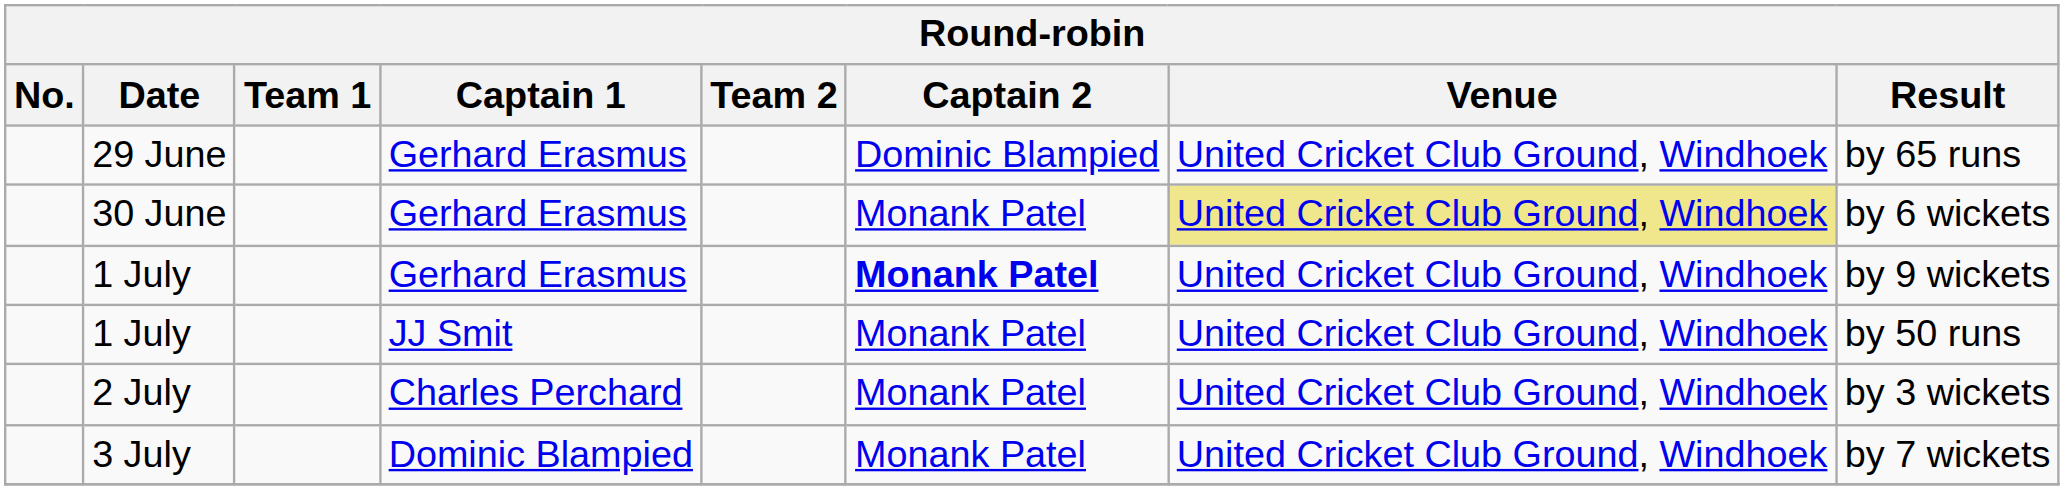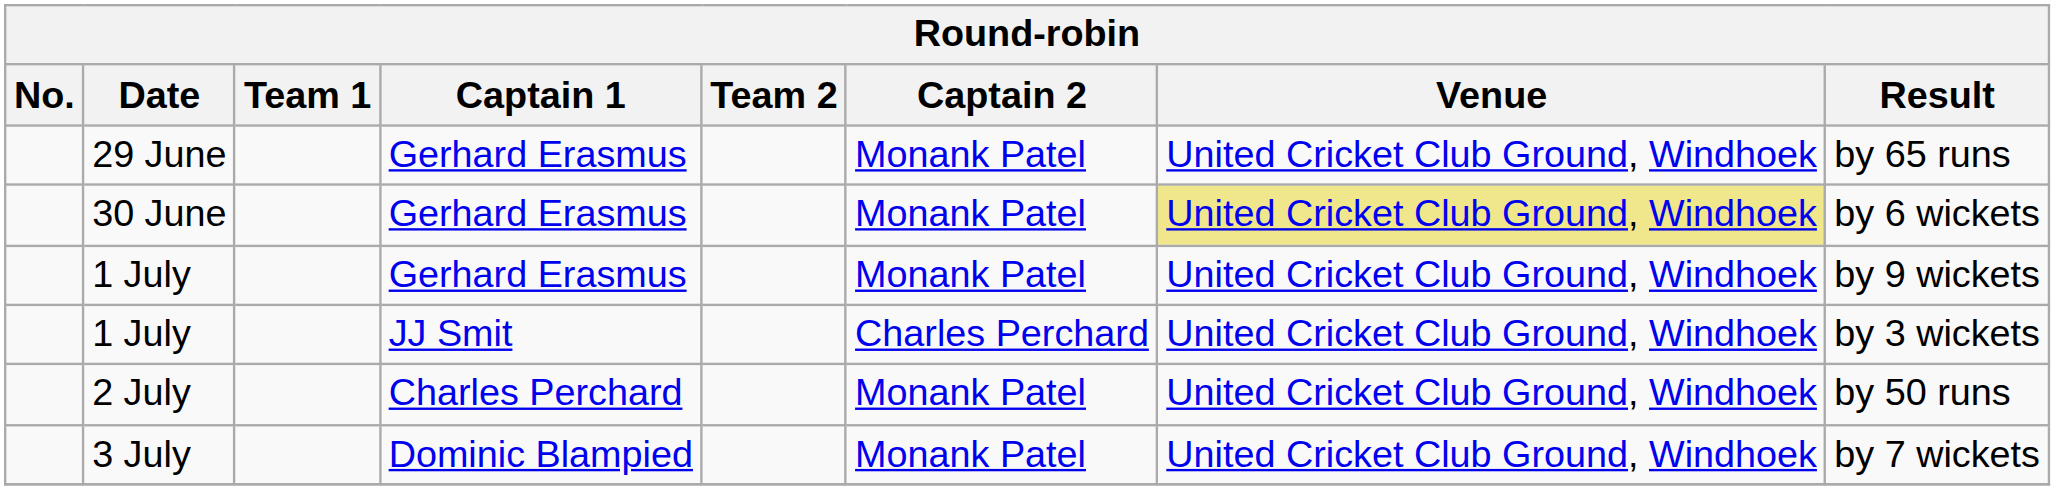 <table class="wikitable">
 <tr>
 <th colspan="9">Round-robin</th>
 </tr>
 <tr>
 <th>No.</th>
 <th>Date</th>
 <th>Team 1</th>
 <th>Captain 1</th>
 <th>Team 2</th>
 <th>Captain 2</th>
 <th>Venue</th>
 <th>Result</th>
 </tr>
 <tr>
 <td></td>
 <td>29 June</td>
 <td></td>
 <td><a href='#'>Gerhard Erasmus</a></td>
 <td></td>
-<td><a href='#'>Dominic Blampied</a></td>
+<td><a href='#'>Monank Patel</a></td>
 <td><a href='#'>United Cricket Club Ground</a>, <a href='#'>Windhoek</a></td>
 <td> by 65 runs</td>
 </tr>
 <tr>
 <td></td>
 <td>30 June</td>
 <td></td>
 <td><a href='#'>Gerhard Erasmus</a></td>
 <td></td>
 <td><a href='#'>Monank Patel</a></td>
 <td style="background: khaki;"><a href='#'>United Cricket Club Ground</a>, <a href='#'>Windhoek</a></td>
 <td> by 6 wickets</td>
 </tr>
 <tr>
 <td></td>
 <td>1 July</td>
 <td></td>
 <td><a href='#'>Gerhard Erasmus</a></td>
 <td></td>
-<td><strong><a href='#'>Monank Patel</a></strong></td>
+<td><a href='#'>Monank Patel</a></td>
 <td><a href='#'>United Cricket Club Ground</a>, <a href='#'>Windhoek</a></td>
 <td> by 9 wickets</td>
 </tr>
 <tr>
 <td></td>
 <td>1 July</td>
 <td></td>
 <td><a href='#'>JJ Smit</a></td>
 <td></td>
-<td><a href='#'>Monank Patel</a></td>
+<td><a href='#'>Charles Perchard</a></td>
 <td><a href='#'>United Cricket Club Ground</a>, <a href='#'>Windhoek</a></td>
-<td> by 50 runs</td>
+<td> by 3 wickets</td>
 </tr>
 <tr>
 <td></td>
 <td>2 July</td>
 <td></td>
 <td><a href='#'>Charles Perchard</a></td>
 <td></td>
 <td><a href='#'>Monank Patel</a></td>
 <td><a href='#'>United Cricket Club Ground</a>, <a href='#'>Windhoek</a></td>
-<td> by 3 wickets</td>
+<td> by 50 runs</td>
 </tr>
 <tr>
 <td></td>
 <td>3 July</td>
 <td></td>
 <td><a href='#'>Dominic Blampied</a></td>
 <td></td>
 <td><a href='#'>Monank Patel</a></td>
 <td><a href='#'>United Cricket Club Ground</a>, <a href='#'>Windhoek</a></td>
 <td> by 7 wickets</td>
 </tr>
 <tr>
 </tr>
 </table>
